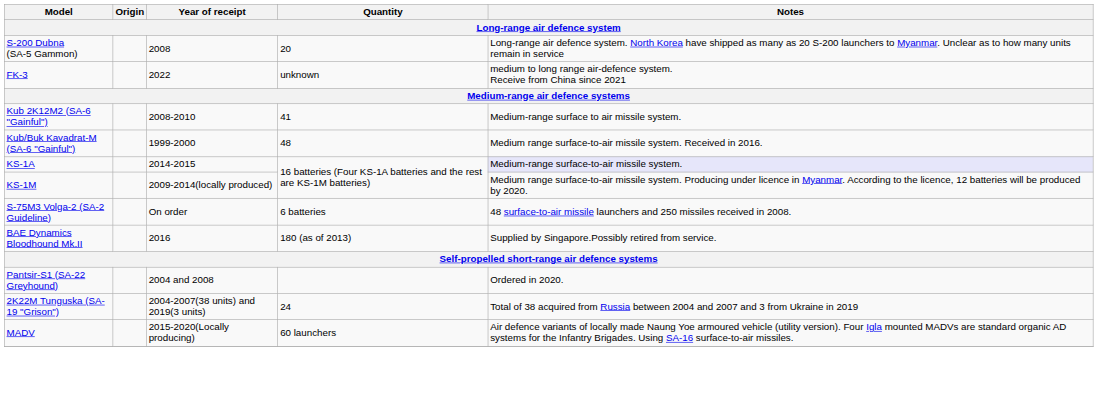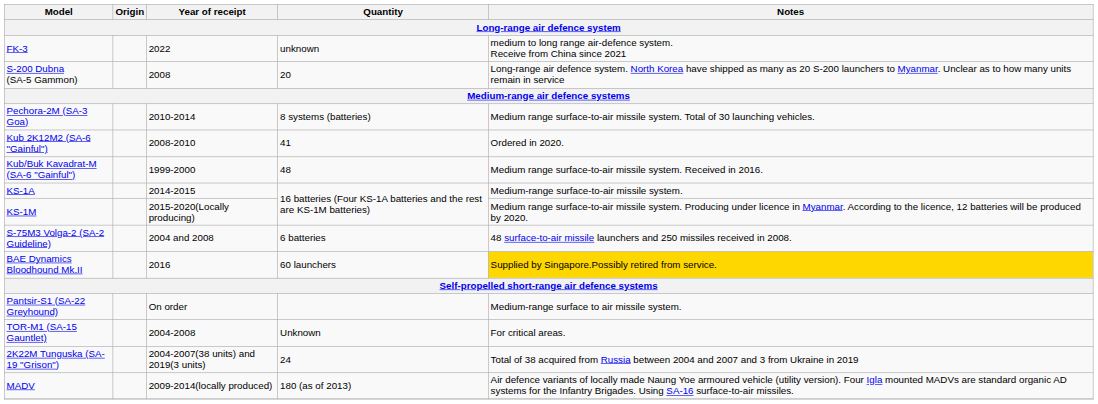 <table class="wikitable" style="width:90%;">
 <tr>
 <th width="10%">Model</th>
 <th>Origin</th>
 <th>Year of receipt</th>
 <th>Quantity</th>
 <th>Notes</th>
 </tr>
 <tr>
 <th colspan="5"><a href='#'>Long-range air defence system</a></th>
 </tr>
 <tr>
+<td><a href='#'>FK-3</a></td>
+<td></td>
+<td>2022</td>
+<td>unknown</td>
+<td>medium to long range air-defence system.<br>Receive from China since 2021</td>
+</tr>
+<tr>
 <td><a href='#'>S-200 Dubna</a><br>(SA-5 Gammon)</td>
 <td></td>
 <td>2008</td>
 <td>20</td>
 <td>Long-range air defence system. <a href='#'>North Korea</a> have shipped as many as 20 S-200 launchers to <a href='#'>Myanmar</a>. Unclear as to how many units remain in service</td>
 </tr>
 <tr>
-<td><a href='#'>FK-3</a></td>
-<td></td>
-<td>2022</td>
-<td>unknown</td>
-<td>medium to long range air-defence system.<br>Receive from China since 2021</td>
+<th colspan="5"><a href='#'>Medium-range air defence systems</a></th>
 </tr>
 <tr>
-<th colspan="5"><a href='#'>Medium-range air defence systems</a></th>
+<td><a href='#'>Pechora-2M (SA-3 Goa)</a></td>
+<td></td>
+<td>2010-2014</td>
+<td>8 systems (batteries)</td>
+<td>Medium range surface-to-air missile system. Total of 30 launching vehicles.</td>
 </tr>
 <tr>
 <td><a href='#'>Kub 2K12M2 (SA-6 "Gainful")</a></td>
 <td></td>
 <td>2008-2010</td>
 <td>41</td>
-<td>Medium-range surface to air missile system.</td>
+<td>Ordered in 2020.</td>
 </tr>
 <tr>
 <td><a href='#'>Kub/Buk Kavadrat-M (SA-6 "Gainful")</a></td>
 <td></td>
 <td>1999-2000</td>
 <td>48</td>
 <td>Medium range surface-to-air missile system. Received in 2016.</td>
 </tr>
 <tr>
 <td><a href='#'>KS-1A</a></td>
 <td></td>
 <td>2014-2015</td>
 <td rowspan="2">16 batteries (Four KS-1A batteries and the rest are KS-1M batteries)</td>
-<td style="background: lavender;">Medium-range surface-to-air missile system.</td>
+<td>Medium-range surface-to-air missile system.</td>
 </tr>
 <tr>
 <td><a href='#'>KS-1M</a></td>
 <td></td>
-<td>2009-2014(locally produced)</td>
+<td>2015-2020(Locally producing)</td>
 <td>Medium range surface-to-air missile system. Producing under licence in <a href='#'>Myanmar</a>.  According to the licence, 12 batteries will be produced by 2020.</td>
 </tr>
 <tr>
 <td><a href='#'>S-75M3 Volga-2 (SA-2 Guideline)</a></td>
 <td></td>
-<td>On order</td>
+<td>2004 and 2008</td>
 <td>6 batteries</td>
 <td>48 <a href='#'>surface-to-air missile</a> launchers and 250 missiles received in 2008.</td>
 </tr>
 <tr>
 <td><a href='#'>BAE Dynamics Bloodhound Mk.II</a></td>
 <td></td>
 <td>2016</td>
-<td>180 (as of 2013)</td>
-<td>Supplied by Singapore.Possibly retired from service.</td>
+<td>60 launchers</td>
+<td style="background: gold;">Supplied by Singapore.Possibly retired from service.</td>
 </tr>
 <tr>
 <th colspan="5"><a href='#'>Self-propelled short-range air defence systems</a></th>
 </tr>
 <tr>
 <td><a href='#'>Pantsir-S1 (SA-22 Greyhound)</a></td>
 <td></td>
-<td>2004 and 2008</td>
+<td>On order</td>
 <td></td>
-<td>Ordered in 2020.</td>
+<td>Medium-range surface to air missile system.</td>
+</tr>
+<tr>
+<td><a href='#'>TOR-M1 (SA-15 Gauntlet)</a></td>
+<td></td>
+<td>2004-2008</td>
+<td>Unknown</td>
+<td>For critical areas.</td>
 </tr>
 <tr>
 <td><a href='#'>2K22M Tunguska (SA-19 "Grison")</a></td>
 <td></td>
 <td>2004-2007(38 units) and 2019(3 units)</td>
 <td>24</td>
 <td>Total of 38 acquired from <a href='#'>Russia</a> between 2004 and 2007 and 3 from Ukraine in 2019</td>
 </tr>
 <tr>
 <td><a href='#'>MADV</a></td>
 <td></td>
-<td>2015-2020(Locally producing)</td>
-<td>60 launchers</td>
+<td>2009-2014(locally produced)</td>
+<td>180 (as of 2013)</td>
 <td>Air defence variants of locally made Naung Yoe armoured vehicle (utility version). Four <a href='#'>Igla</a> mounted MADVs are standard organic AD systems for the Infantry Brigades. Using <a href='#'>SA-16</a> surface-to-air missiles.</td>
 </tr>
 <tr>
 </tr>
 </table>
